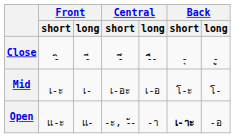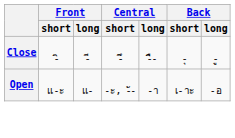 <table class="wikitable" style="text-align: center">
 <tr>
 <th rowspan="2"> </th>
 <th colspan=2><a href='#'>Front</a></th>
 <th colspan=2><a href='#'>Central</a></th>
 <th colspan=2><a href='#'>Back</a></th>
 </tr>
 <tr class=small>
 <th>short</th>
 <th>long</th>
 <th>short</th>
 <th>long</th>
 <th>short</th>
 <th>long</th>
 </tr>
 <tr>
 <th><a href='#'>Close</a></th>
 <td><br> -ิ </td>
 <td><br> -ี </td>
 <td><br> -ึ </td>
 <td><br> -ื- </td>
 <td><br> -ุ </td>
 <td><br> -ู </td>
 </tr>
 <tr>
-<th><a href='#'>Mid</a></th>
-<td><br>เ-ะ</td>
-<td><br>เ-</td>
-<td><br>เ-อะ</td>
-<td><br>เ-อ</td>
-<td><br>โ-ะ</td>
-<td><br>โ-</td>
-</tr>
-<tr>
 <th><a href='#'>Open</a></th>
 <td><br>แ-ะ</td>
 <td><br>แ-</td>
 <td><br>-ะ, -ั-</td>
 <td><br>-า</td>
-<td><strong><br>เ-าะ</strong></td>
+<td><br>เ-าะ</td>
 <td><br>-อ</td>
 </tr>
 </table>
